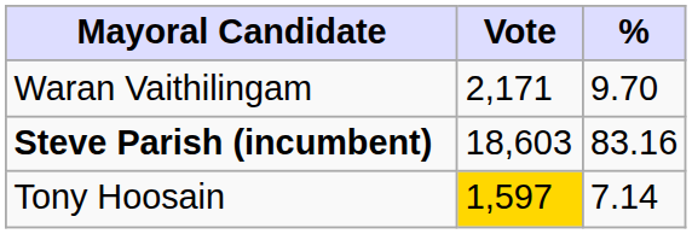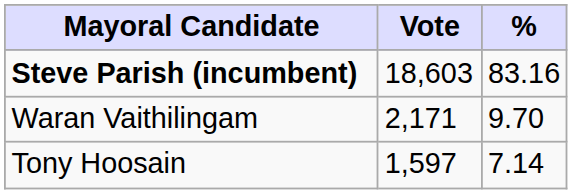 <table class="wikitable">
 <tr>
 <th style="background:#ddf; width:200px;">Mayoral Candidate </th>
 <th style="background:#ddf; width:50px;">Vote</th>
 <th style="background:#ddf; width:30px;">%</th>
 </tr>
 <tr>
+<td><strong>Steve Parish (incumbent)</strong></td>
+<td>18,603</td>
+<td>83.16</td>
+</tr>
+<tr>
 <td>Waran Vaithilingam</td>
 <td>2,171</td>
 <td>9.70</td>
 </tr>
 <tr>
-<td><strong>Steve Parish (incumbent)</strong></td>
-<td>18,603</td>
-<td>83.16</td>
-</tr>
-<tr>
 <td>Tony Hoosain</td>
-<td style="background: gold;">1,597</td>
+<td>1,597</td>
 <td>7.14</td>
 </tr>
 </table>
